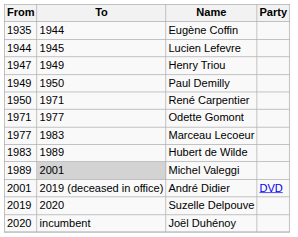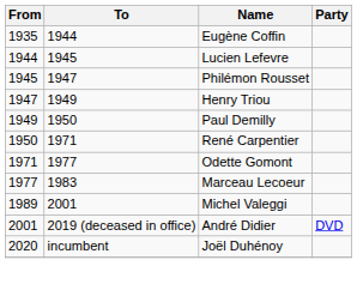 <table class="wikitable">
 <tr>
 <th>From</th>
 <th>To</th>
 <th>Name</th>
 <th>Party</th>
 </tr>
 <tr>
 <td>1935</td>
 <td>1944</td>
 <td>Eugène Coffin</td>
 <td></td>
 </tr>
 <tr>
 <td>1944</td>
 <td>1945</td>
 <td>Lucien Lefevre</td>
+<td></td>
+</tr>
+<tr>
+<td>1945</td>
+<td>1947</td>
+<td>Philémon Rousset</td>
 <td></td>
 </tr>
 <tr>
 <td>1947</td>
 <td>1949</td>
 <td>Henry Triou</td>
 <td></td>
 </tr>
 <tr>
 <td>1949</td>
 <td>1950</td>
 <td>Paul Demilly</td>
 <td></td>
 </tr>
 <tr>
 <td>1950</td>
 <td>1971</td>
 <td>René Carpentier</td>
 <td></td>
 </tr>
 <tr>
 <td>1971</td>
 <td>1977</td>
 <td>Odette Gomont</td>
 <td></td>
 </tr>
 <tr>
 <td>1977</td>
 <td>1983</td>
 <td>Marceau Lecoeur</td>
 <td></td>
 </tr>
 <tr>
-<td>1983</td>
 <td>1989</td>
-<td>Hubert de Wilde</td>
-<td></td>
-</tr>
-<tr>
-<td>1989</td>
-<td style="background: lightgrey;">2001</td>
+<td>2001</td>
 <td>Michel Valeggi</td>
 <td></td>
 </tr>
 <tr>
 <td>2001</td>
 <td>2019 (deceased in office)</td>
 <td>André Didier</td>
 <td><a href='#'>DVD</a></td>
 </tr>
 <tr>
-<td>2019</td>
-<td>2020</td>
-<td>Suzelle Delpouve</td>
-<td></td>
-</tr>
-<tr>
 <td>2020</td>
 <td>incumbent</td>
 <td>Joël Duhénoy</td>
 <td></td>
 </tr>
 <tr>
 </tr>
 </table>
